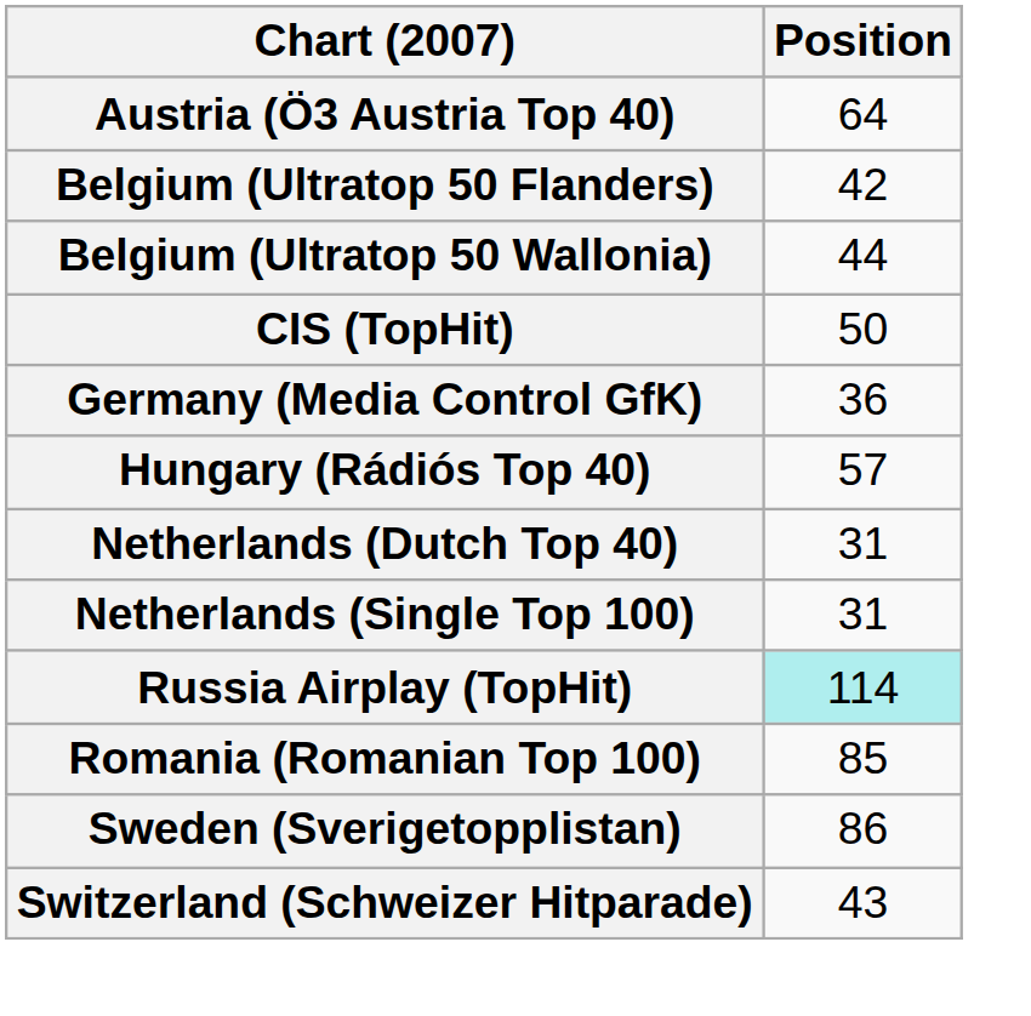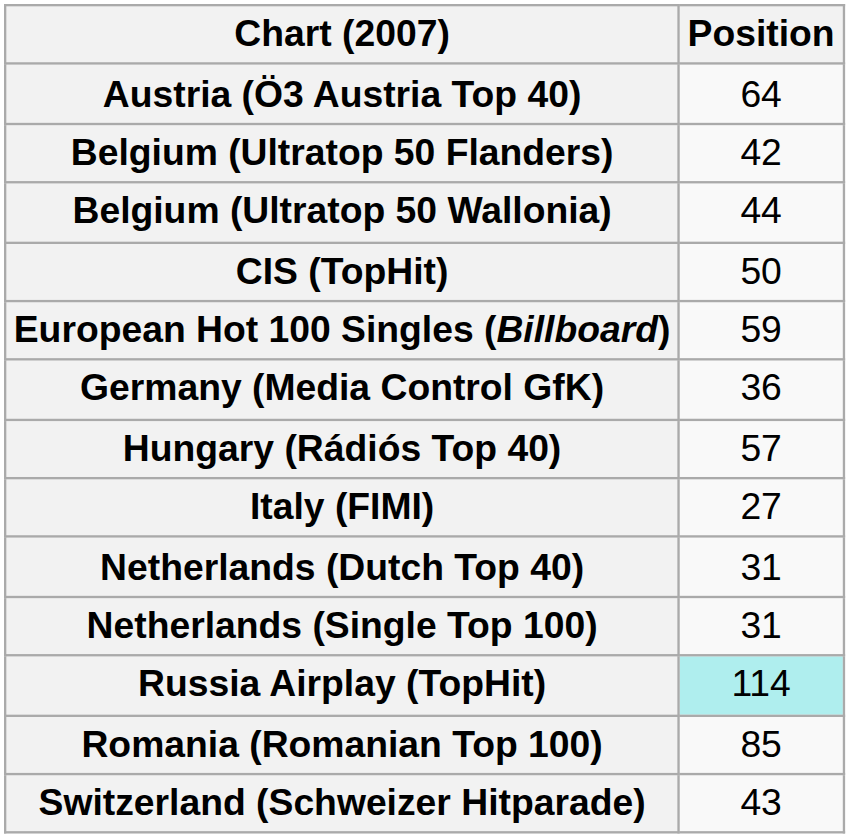 <table class="wikitable sortable plainrowheaders" style="text-align:center">
 <tr>
 <th>Chart (2007)</th>
 <th>Position</th>
 </tr>
 <tr>
 <th scope="row">Austria (Ö3 Austria Top 40)</th>
 <td>64</td>
 </tr>
 <tr>
 <th scope="row">Belgium (Ultratop 50 Flanders)</th>
 <td>42</td>
 </tr>
 <tr>
 <th scope="row">Belgium (Ultratop 50 Wallonia)</th>
 <td>44</td>
 </tr>
 <tr>
 <th scope="row">CIS (TopHit)</th>
 <td>50</td>
 </tr>
 <tr>
+<th scope="row">European Hot 100 Singles (<em>Billboard</em>)</th>
+<td>59</td>
+</tr>
+<tr>
 <th scope="row">Germany (Media Control GfK)</th>
 <td>36</td>
 </tr>
 <tr>
 <th scope="row">Hungary (Rádiós Top 40)</th>
 <td>57</td>
+</tr>
+<tr>
+<th scope="row">Italy (FIMI)</th>
+<td>27</td>
 </tr>
 <tr>
 <th scope="row">Netherlands (Dutch Top 40)</th>
 <td>31</td>
 </tr>
 <tr>
 <th scope="row">Netherlands (Single Top 100)</th>
 <td>31</td>
 </tr>
 <tr>
 <th scope="row">Russia Airplay (TopHit)</th>
 <td style="background: paleturquoise;">114</td>
 </tr>
 <tr>
 <th scope="row">Romania (Romanian Top 100)</th>
 <td>85</td>
 </tr>
 <tr>
-<th scope="row">Sweden (Sverigetopplistan)</th>
-<td>86</td>
-</tr>
-<tr>
 <th scope="row">Switzerland (Schweizer Hitparade)</th>
 <td>43</td>
 </tr>
 </table>
